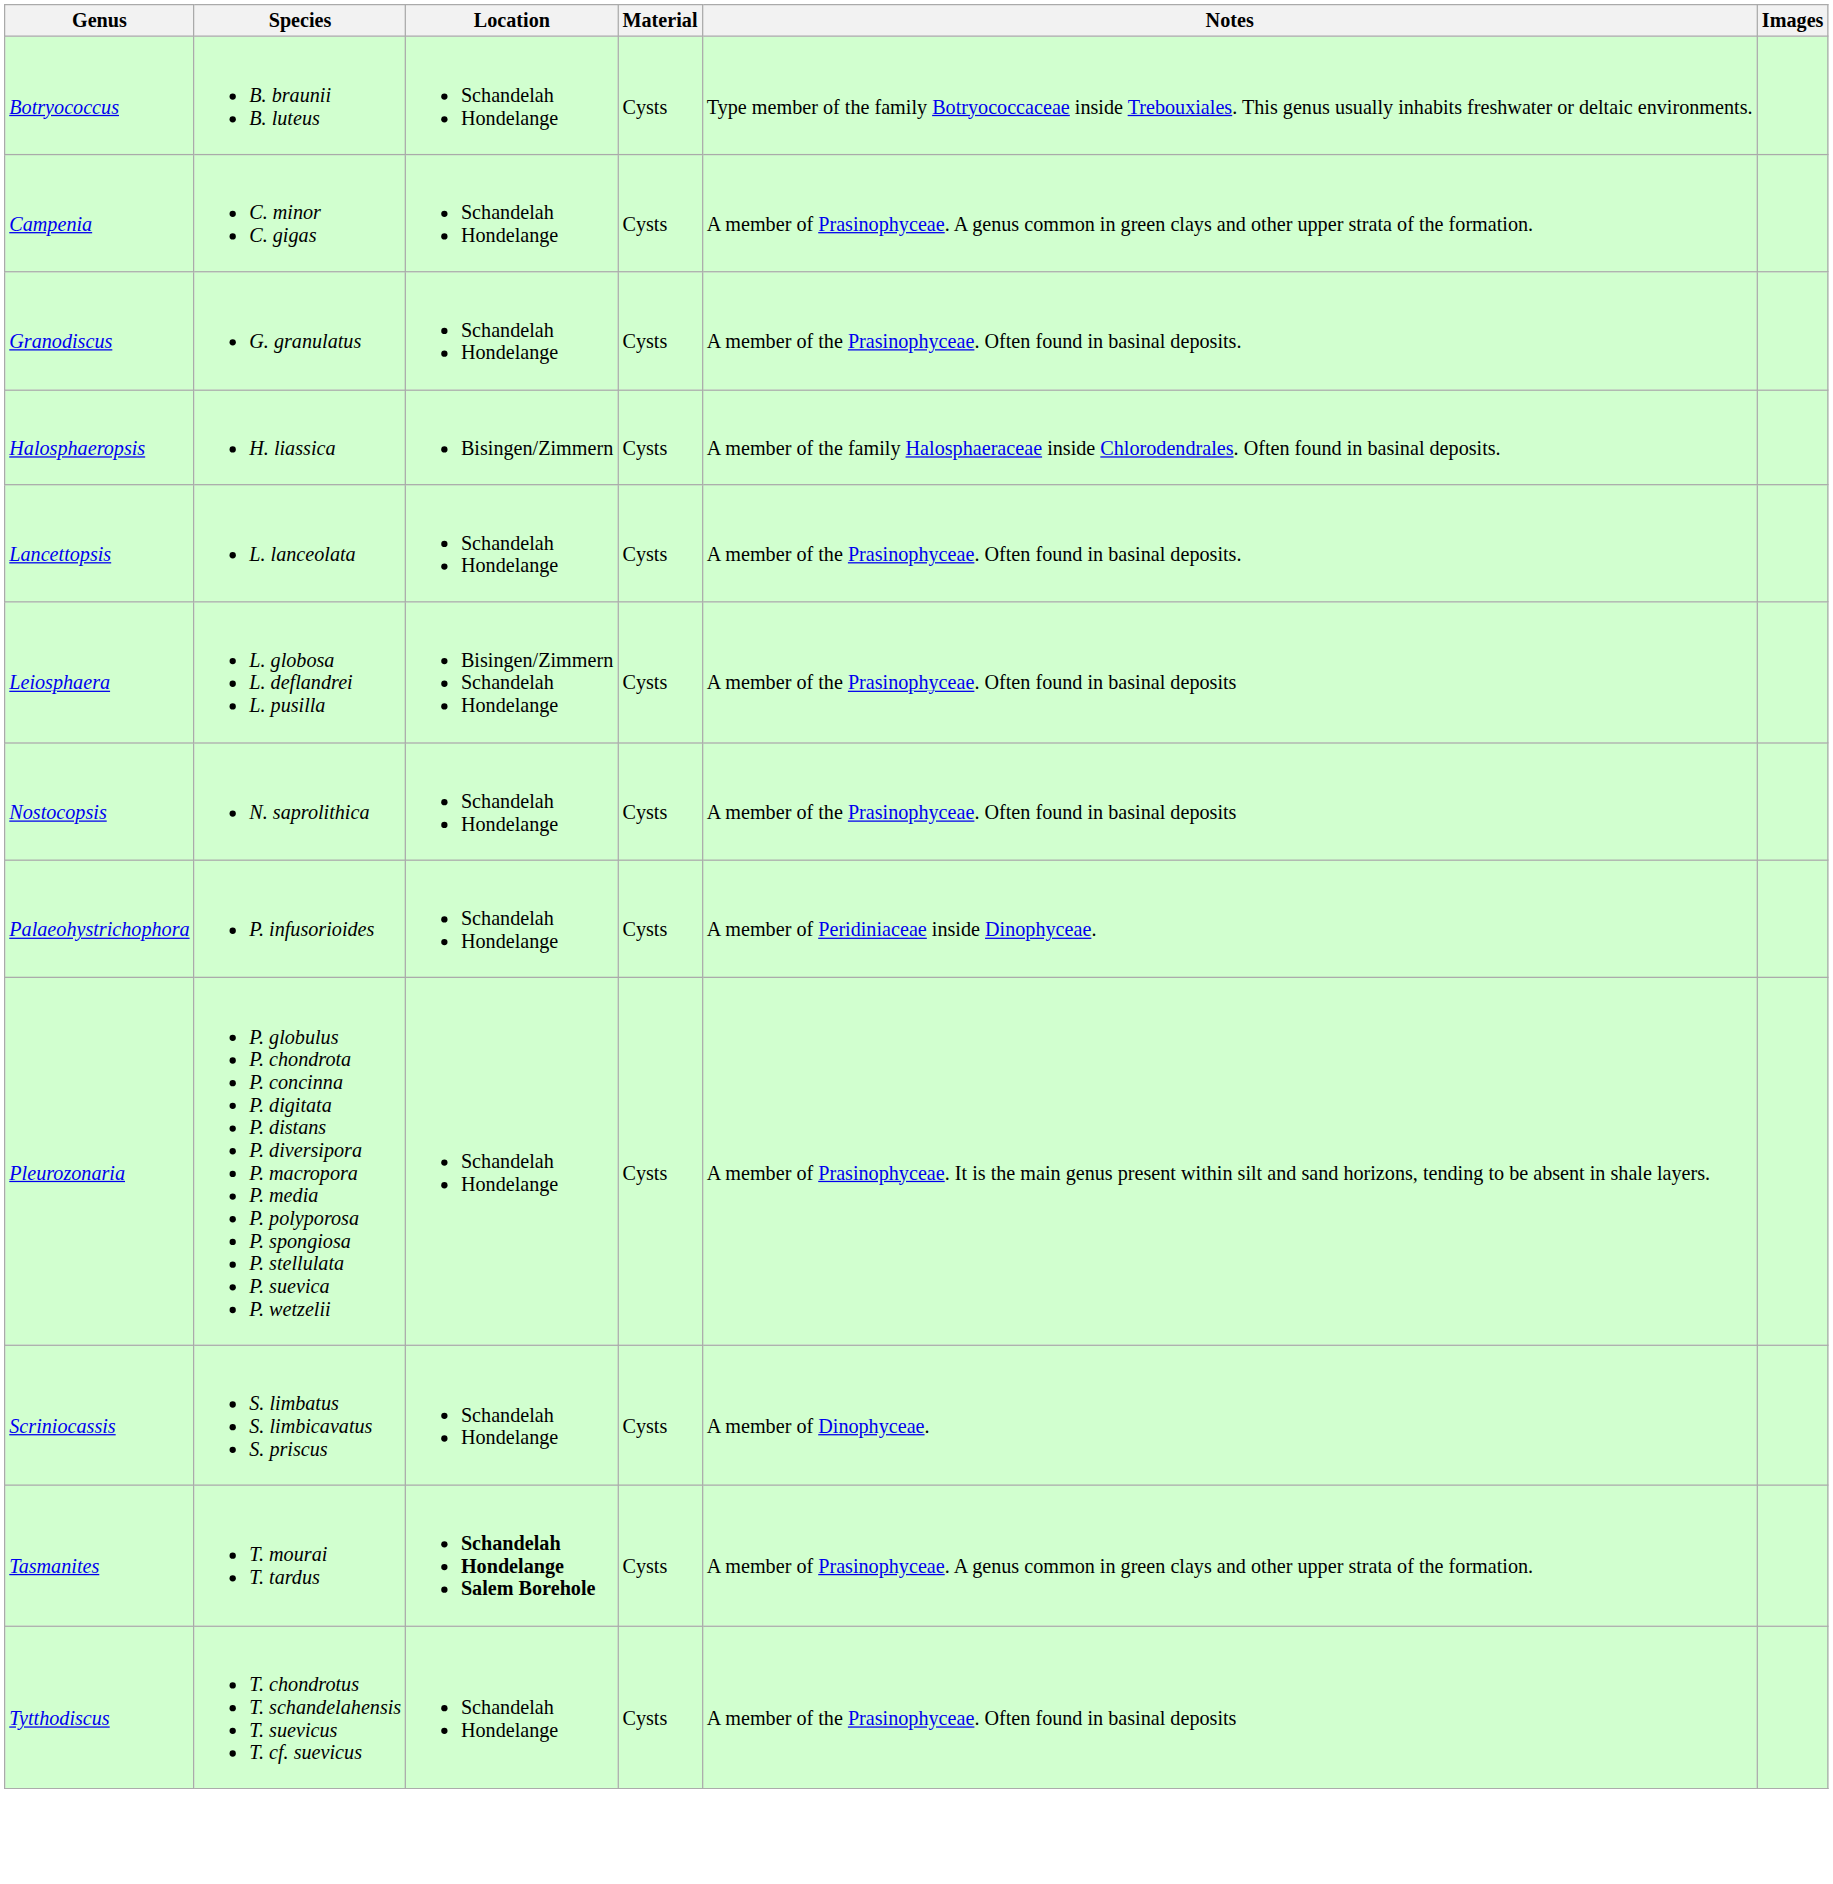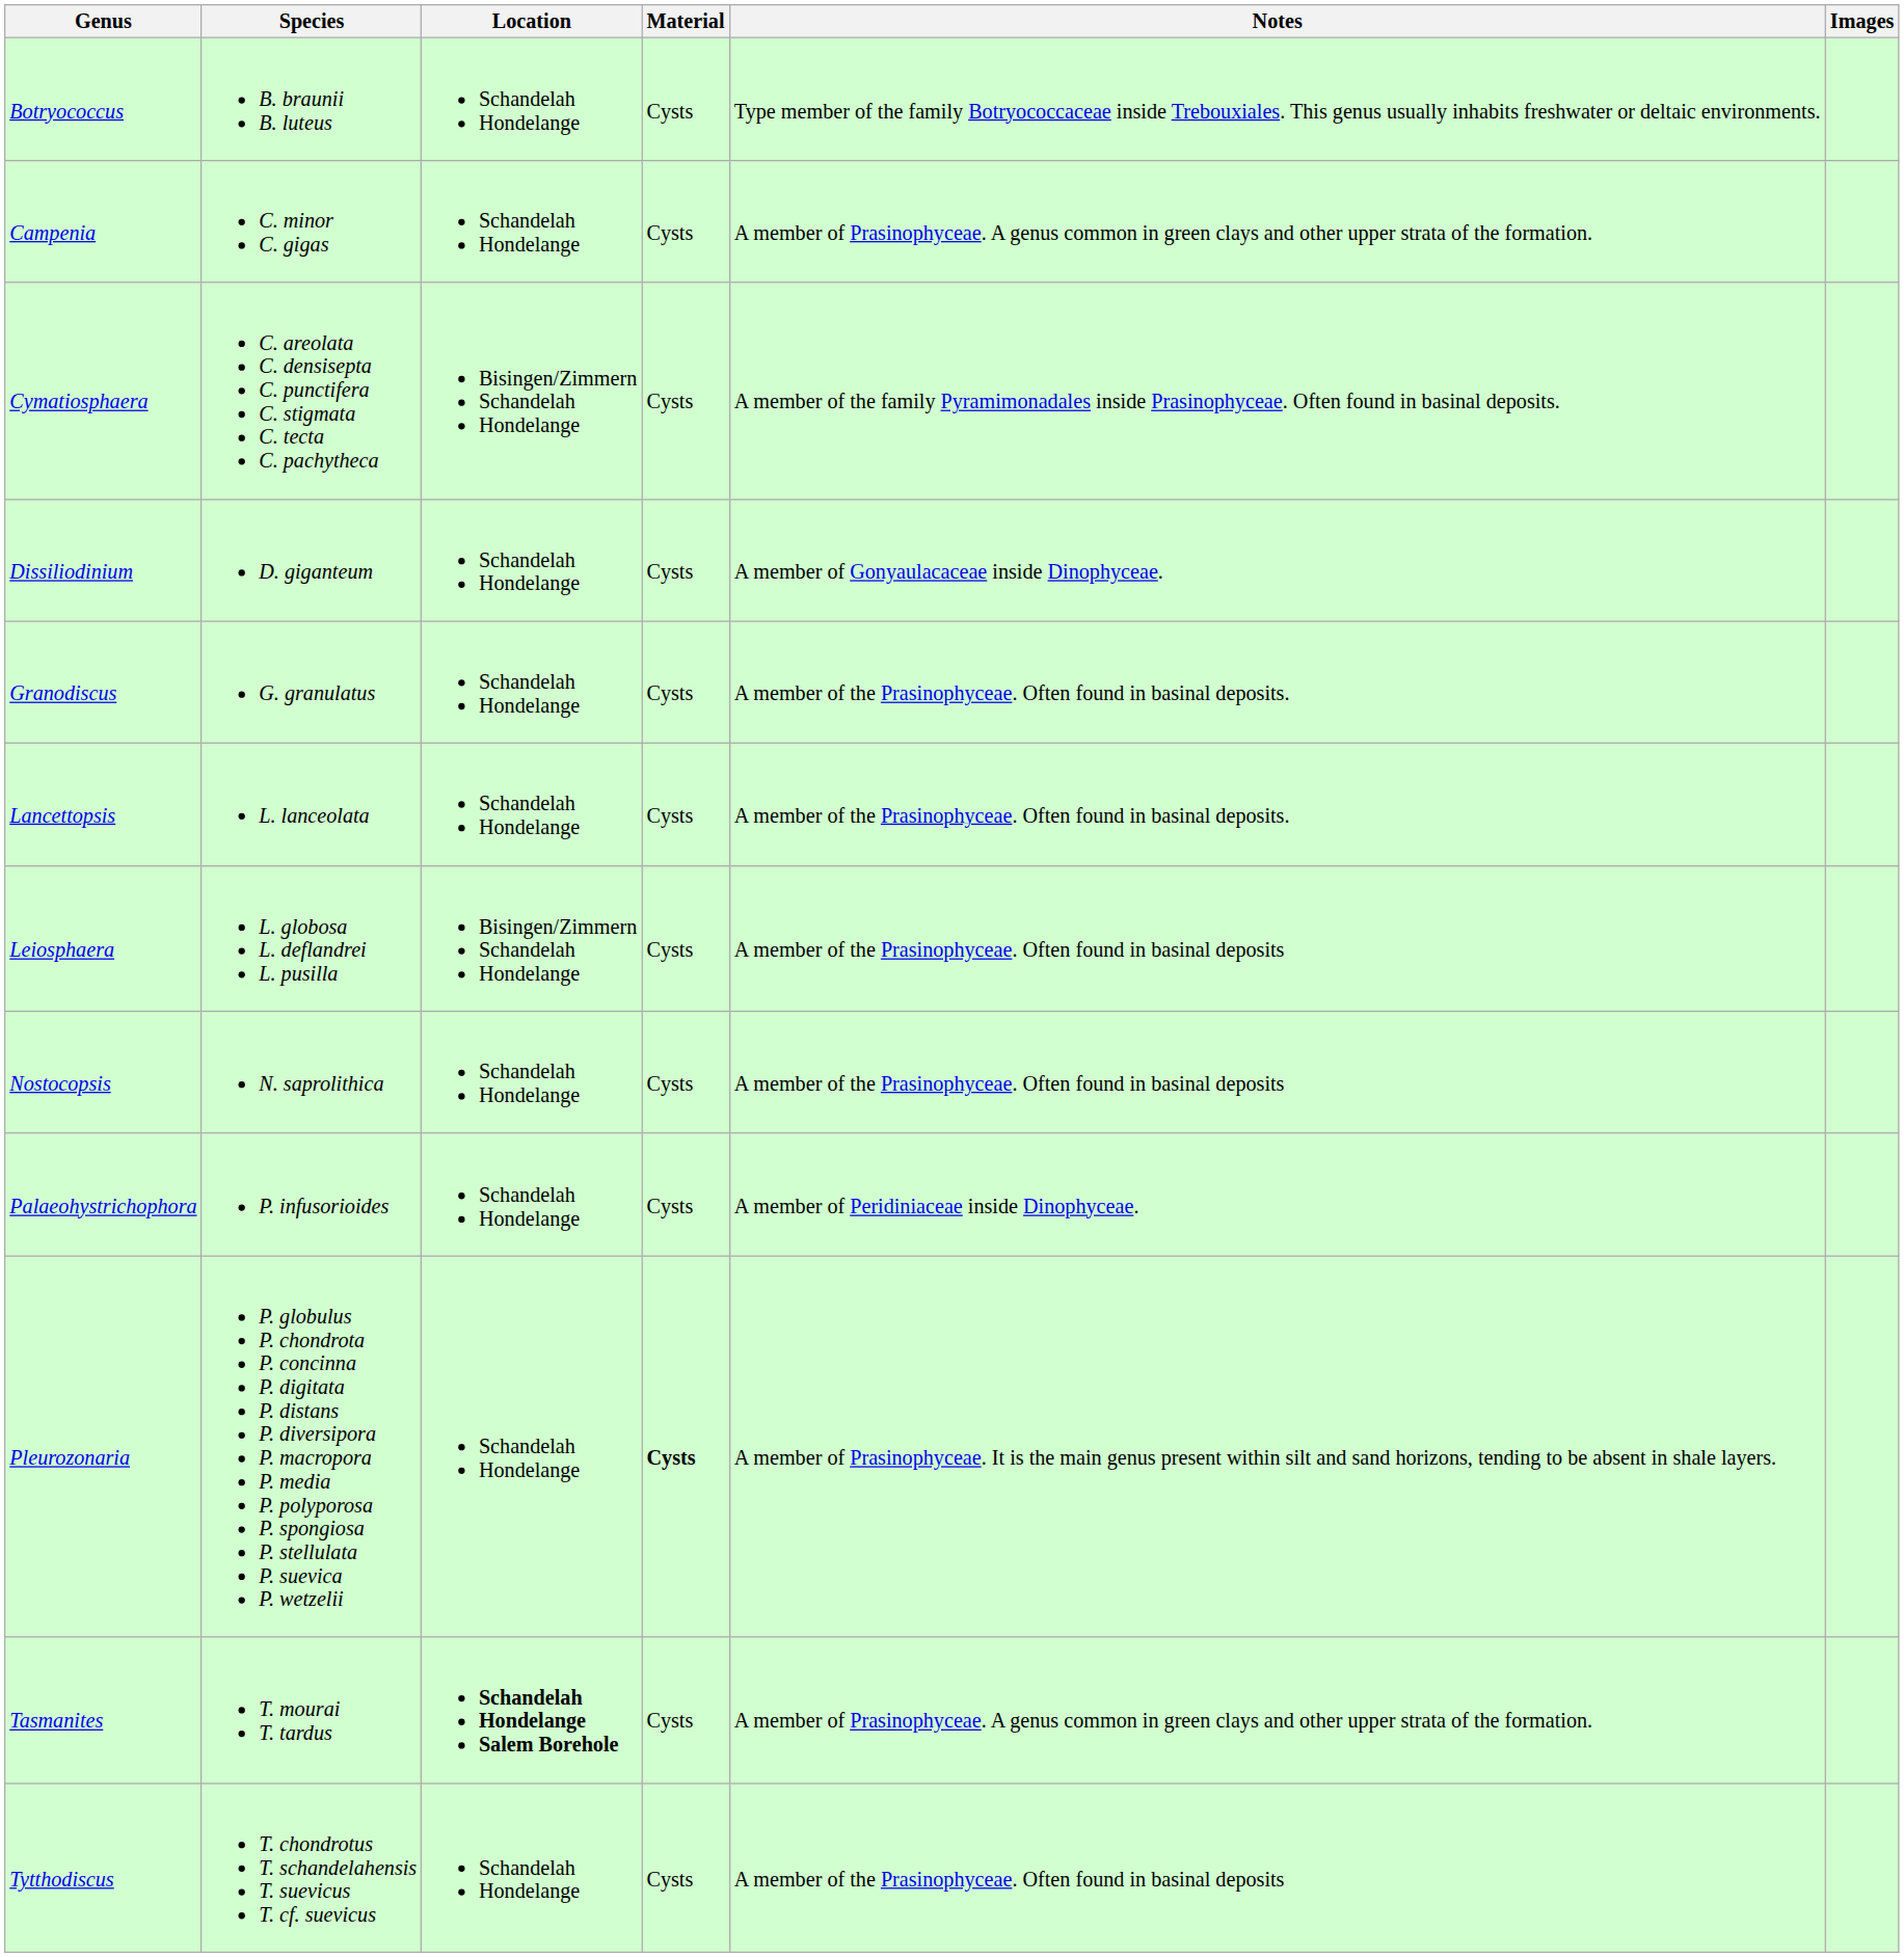 <table class="wikitable sortable">
 <tr>
 <th>Genus</th>
 <th>Species</th>
 <th>Location</th>
 <th>Material</th>
 <th>Notes</th>
 <th>Images</th>
 </tr>
 <tr>
 <td style="background:#D1FFCF;"><br><em><a href='#'>Botryococcus</a></em></td>
 <td style="background:#D1FFCF;"><br><ul><li><em>B. braunii</em></li><li><em>B. luteus</em></li></ul></td>
 <td style="background:#D1FFCF;"><br><ul><li>Schandelah</li><li>Hondelange</li></ul></td>
 <td style="background:#D1FFCF;"><br>Cysts</td>
 <td style="background:#D1FFCF;"><br>Type member of the family <a href='#'>Botryococcaceae</a> inside <a href='#'>Trebouxiales</a>. This genus usually inhabits freshwater or deltaic environments.</td>
 <td style="background:#D1FFCF;"><br></td>
 </tr>
 <tr>
 <td style="background:#D1FFCF;"><br><em><a href='#'>Campenia</a></em></td>
 <td style="background:#D1FFCF;"><br><ul><li><em>C. minor</em></li><li><em>C. gigas</em></li></ul></td>
 <td style="background:#D1FFCF;"><br><ul><li>Schandelah</li><li>Hondelange</li></ul></td>
 <td style="background:#D1FFCF;"><br>Cysts</td>
 <td style="background:#D1FFCF;"><br>A member of <a href='#'>Prasinophyceae</a>. A genus common in green clays and other upper strata of the formation.</td>
 <td style="background:#D1FFCF;"></td>
 </tr>
 <tr>
+<td style="background:#D1FFCF;"><br><em><a href='#'>Cymatiosphaera</a></em></td>
+<td style="background:#D1FFCF;"><br><ul><li><em>C. areolata</em></li><li><em>C. densisepta</em></li><li><em>C. punctifera</em></li><li><em>C. stigmata</em></li><li><em>C. tecta</em></li><li><em>C. pachytheca</em></li></ul></td>
+<td style="background:#D1FFCF;"><br><ul><li>Bisingen/Zimmern</li><li>Schandelah</li><li>Hondelange</li></ul></td>
+<td style="background:#D1FFCF;"><br>Cysts</td>
+<td style="background:#D1FFCF;"><br>A member of the family <a href='#'>Pyramimonadales</a> inside <a href='#'>Prasinophyceae</a>. Often found in basinal deposits.</td>
+<td style="background:#D1FFCF;"></td>
+</tr>
+<tr>
+<td style="background:#D1FFCF;"><br><em><a href='#'>Dissiliodinium</a></em></td>
+<td style="background:#D1FFCF;"><br><ul><li><em>D. giganteum</em></li></ul></td>
+<td style="background:#D1FFCF;"><br><ul><li>Schandelah</li><li>Hondelange</li></ul></td>
+<td style="background:#D1FFCF;"><br>Cysts</td>
+<td style="background:#D1FFCF;"><br>A member of <a href='#'>Gonyaulacaceae</a> inside <a href='#'>Dinophyceae</a>.</td>
+<td style="background:#D1FFCF;"></td>
+</tr>
+<tr>
 <td style="background:#D1FFCF;"><br><em><a href='#'>Granodiscus</a></em></td>
 <td style="background:#D1FFCF;"><br><ul><li><em>G. granulatus</em></li></ul></td>
 <td style="background:#D1FFCF;"><br><ul><li>Schandelah</li><li>Hondelange</li></ul></td>
 <td style="background:#D1FFCF;"><br>Cysts</td>
 <td style="background:#D1FFCF;"><br>A member of the <a href='#'>Prasinophyceae</a>. Often found in basinal deposits.</td>
-<td style="background:#D1FFCF;"></td>
-</tr>
-<tr>
-<td style="background:#D1FFCF;"><br><em><a href='#'>Halosphaeropsis</a></em></td>
-<td style="background:#D1FFCF;"><br><ul><li><em>H. liassica</em></li></ul></td>
-<td style="background:#D1FFCF;"><br><ul><li>Bisingen/Zimmern</li></ul></td>
-<td style="background:#D1FFCF;"><br>Cysts</td>
-<td style="background:#D1FFCF;"><br>A member of the family <a href='#'>Halosphaeraceae</a> inside <a href='#'>Chlorodendrales</a>. Often found in basinal deposits.</td>
 <td style="background:#D1FFCF;"></td>
 </tr>
 <tr>
 <td style="background:#D1FFCF;"><br><em><a href='#'>Lancettopsis</a></em></td>
 <td style="background:#D1FFCF;"><br><ul><li><em>L. lanceolata</em></li></ul></td>
 <td style="background:#D1FFCF;"><br><ul><li>Schandelah</li><li>Hondelange</li></ul></td>
 <td style="background:#D1FFCF;"><br>Cysts</td>
 <td style="background:#D1FFCF;"><br>A member of the <a href='#'>Prasinophyceae</a>. Often found in basinal deposits.</td>
 <td style="background:#D1FFCF;"></td>
 </tr>
 <tr>
 <td style="background:#D1FFCF;"><br><em><a href='#'>Leiosphaera</a></em></td>
 <td style="background:#D1FFCF;"><br><ul><li><em>L. globosa</em></li><li><em>L. deflandrei</em></li><li><em>L. pusilla</em></li></ul></td>
 <td style="background:#D1FFCF;"><br><ul><li>Bisingen/Zimmern</li><li>Schandelah</li><li>Hondelange</li></ul></td>
 <td style="background:#D1FFCF;"><br>Cysts</td>
 <td style="background:#D1FFCF;"><br>A member of the <a href='#'>Prasinophyceae</a>. Often found in basinal deposits</td>
 <td style="background:#D1FFCF;"></td>
 </tr>
 <tr>
 <td style="background:#D1FFCF;"><br><em><a href='#'>Nostocopsis</a></em></td>
 <td style="background:#D1FFCF;"><br><ul><li><em>N. saprolithica</em></li></ul></td>
 <td style="background:#D1FFCF;"><br><ul><li>Schandelah</li><li>Hondelange</li></ul></td>
 <td style="background:#D1FFCF;"><br>Cysts</td>
 <td style="background:#D1FFCF;"><br>A member of the <a href='#'>Prasinophyceae</a>. Often found in basinal deposits</td>
 <td style="background:#D1FFCF;"></td>
 </tr>
 <tr>
 <td style="background:#D1FFCF;"><br><em><a href='#'>Palaeohystrichophora</a></em></td>
 <td style="background:#D1FFCF;"><br><ul><li><em>P. infusorioides</em></li></ul></td>
 <td style="background:#D1FFCF;"><br><ul><li>Schandelah</li><li>Hondelange</li></ul></td>
 <td style="background:#D1FFCF;"><br>Cysts</td>
 <td style="background:#D1FFCF;"><br>A member of <a href='#'>Peridiniaceae</a> inside <a href='#'>Dinophyceae</a>.</td>
 <td style="background:#D1FFCF;"></td>
 </tr>
 <tr>
 <td style="background:#D1FFCF;"><br><em><a href='#'>Pleurozonaria</a></em></td>
 <td style="background:#D1FFCF;"><br><ul><li><em>P. globulus</em></li><li><em>P. chondrota</em></li><li><em>P. concinna</em></li><li><em>P. digitata</em></li><li><em>P. distans</em></li><li><em>P. diversipora</em></li><li><em>P. macropora</em></li><li><em>P. media</em></li><li><em>P. polyporosa</em></li><li><em>P. spongiosa</em></li><li><em>P. stellulata</em></li><li><em>P. suevica</em></li><li><em>P. wetzelii</em></li></ul></td>
 <td style="background:#D1FFCF;"><br><ul><li>Schandelah</li><li>Hondelange</li></ul></td>
-<td style="background:#D1FFCF;"><br>Cysts</td>
+<td style="background:#D1FFCF;"><strong><br>Cysts</strong></td>
 <td style="background:#D1FFCF;"><br>A member of <a href='#'>Prasinophyceae</a>. It is the main genus present within silt and sand horizons, tending to be absent in shale layers.</td>
-<td style="background:#D1FFCF;"></td>
-</tr>
-<tr>
-<td style="background:#D1FFCF;"><br><em><a href='#'>Scriniocassis</a></em></td>
-<td style="background:#D1FFCF;"><br><ul><li><em>S. limbatus</em></li><li><em>S. limbicavatus</em></li><li><em>S. priscus</em></li></ul></td>
-<td style="background:#D1FFCF;"><br><ul><li>Schandelah</li><li>Hondelange</li></ul></td>
-<td style="background:#D1FFCF;"><br>Cysts</td>
-<td style="background:#D1FFCF;"><br>A member of <a href='#'>Dinophyceae</a>.</td>
 <td style="background:#D1FFCF;"></td>
 </tr>
 <tr>
 <td style="background:#D1FFCF;"><br><em><a href='#'>Tasmanites</a></em></td>
 <td style="background:#D1FFCF;"><br><ul><li><em>T. mourai</em></li><li><em>T. tardus</em></li></ul></td>
 <td style="background:#D1FFCF;"><strong><br><ul><li>Schandelah</li><li>Hondelange</li><li>Salem Borehole</li></ul></strong></td>
 <td style="background:#D1FFCF;"><br>Cysts</td>
 <td style="background:#D1FFCF;"><br>A member of <a href='#'>Prasinophyceae</a>. A genus common in green clays and other upper strata of the formation.</td>
 <td style="background:#D1FFCF;"></td>
 </tr>
 <tr>
 <td style="background:#D1FFCF;"><br><em><a href='#'>Tytthodiscus</a></em></td>
 <td style="background:#D1FFCF;"><br><ul><li><em>T. chondrotus</em></li><li><em>T. schandelahensis</em></li><li><em>T. suevicus</em></li><li><em>T. cf. suevicus</em></li></ul></td>
 <td style="background:#D1FFCF;"><br><ul><li>Schandelah</li><li>Hondelange</li></ul></td>
 <td style="background:#D1FFCF;"><br>Cysts</td>
 <td style="background:#D1FFCF;"><br>A member of the <a href='#'>Prasinophyceae</a>. Often found in basinal deposits</td>
 <td style="background:#D1FFCF;"></td>
 </tr>
 <tr>
 </tr>
 </table>
